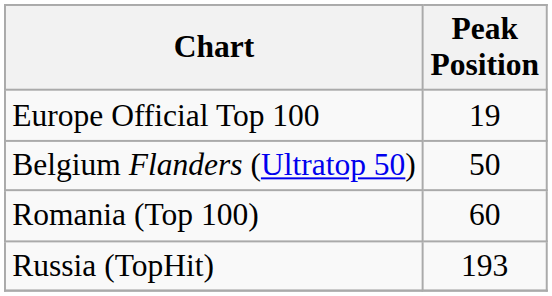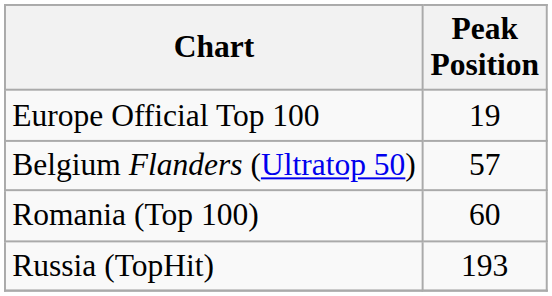 <table class="wikitable">
 <tr>
 <th align="center">Chart</th>
 <th align="center">Peak<br>Position</th>
 </tr>
 <tr>
 <td align="left">Europe Official Top 100</td>
 <td align="center">19</td>
 </tr>
 <tr>
 <td align="left">Belgium <em>Flanders</em> (<a href='#'>Ultratop 50</a>)</td>
-<td align="center">50</td>
+<td align="center">57</td>
 </tr>
 <tr>
 <td align="left">Romania (Top 100)</td>
 <td align="center">60</td>
 </tr>
 <tr>
 <td align="left">Russia (TopHit)</td>
 <td align="center">193</td>
 </tr>
 <tr>
 </tr>
 </table>
